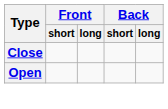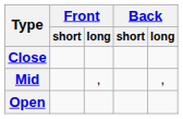 <table class="wikitable" style="text-align: center">
 <tr>
 <th rowspan="2">Type</th>
 <th colspan="2"><a href='#'>Front</a></th>
 <th colspan="2"><a href='#'>Back</a></th>
 </tr>
 <tr style="font-size: small;">
 <th>short</th>
 <th>long</th>
 <th>short</th>
 <th>long</th>
 </tr>
 <tr>
 <th><a href='#'>Close</a></th>
 <td></td>
 <td></td>
 <td></td>
 <td></td>
 </tr>
 <tr>
+<th><a href='#'>Mid</a></th>
+<td></td>
+<td>, </td>
+<td></td>
+<td>, </td>
+</tr>
+<tr>
 <th><a href='#'>Open</a></th>
 <td></td>
 <td></td>
 <td></td>
 <td></td>
 </tr>
 </table>
